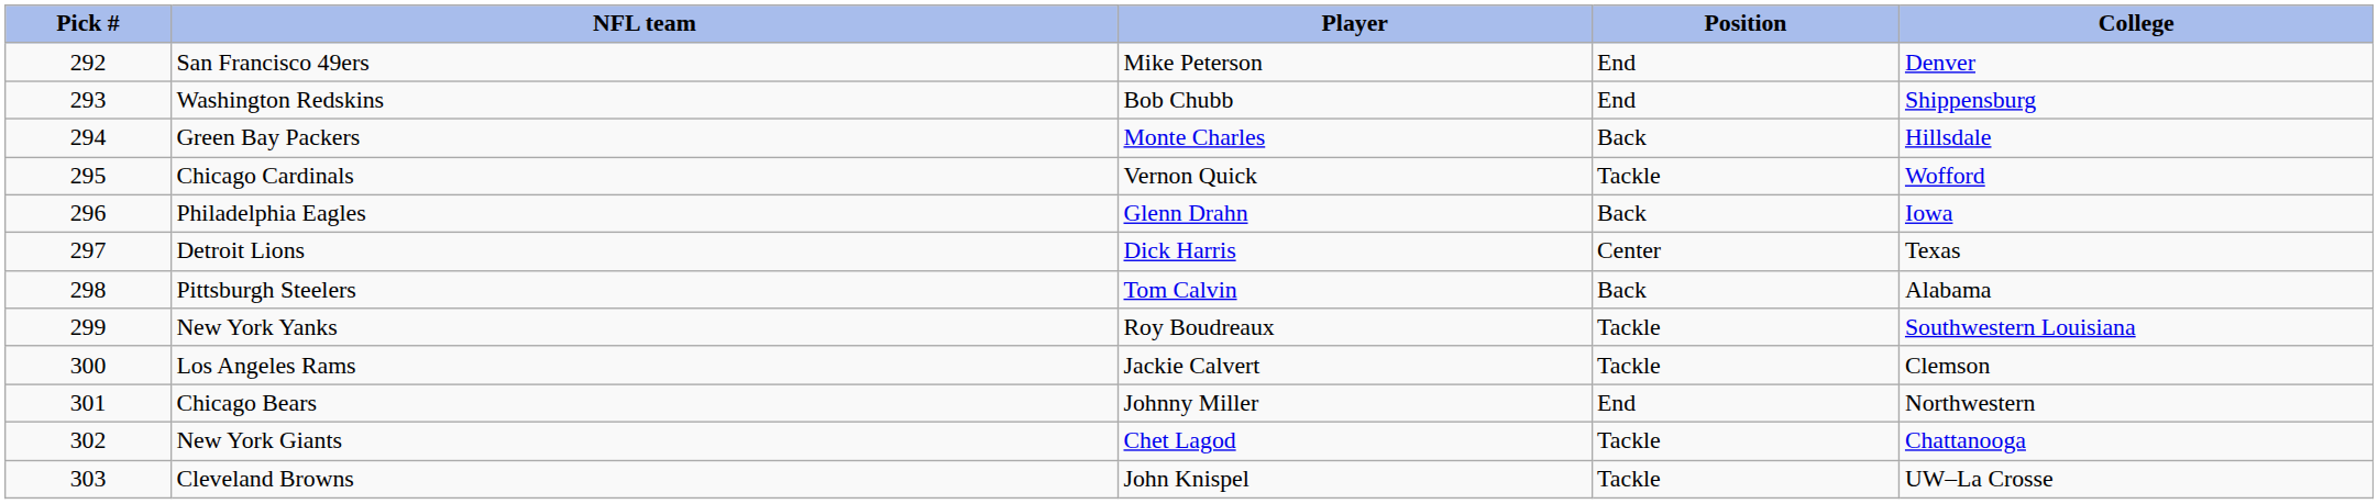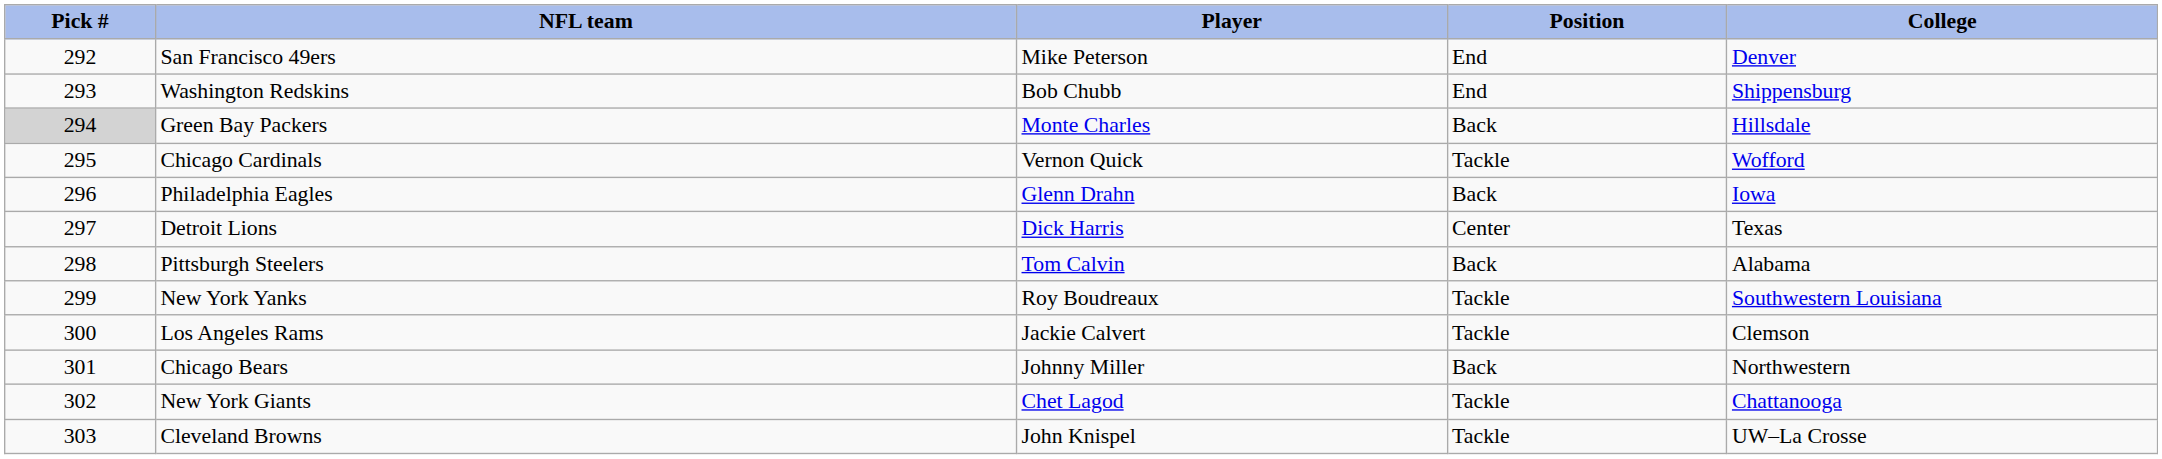 <table class="wikitable sortable sortable" style="width: 100%">
 <tr>
 <th style="background:#A8BDEC;" width=7%>Pick #</th>
 <th width=40% style="background:#A8BDEC;">NFL team</th>
 <th width=20% style="background:#A8BDEC;">Player</th>
 <th width=13% style="background:#A8BDEC;">Position</th>
 <th style="background:#A8BDEC;">College</th>
 </tr>
 <tr>
 <td align=center>292</td>
 <td>San Francisco 49ers</td>
 <td>Mike Peterson</td>
 <td>End</td>
 <td><a href='#'>Denver</a></td>
 </tr>
 <tr>
 <td align=center>293</td>
 <td>Washington Redskins</td>
 <td>Bob Chubb</td>
 <td>End</td>
 <td><a href='#'>Shippensburg</a></td>
 </tr>
 <tr>
-<td align=center>294</td>
+<td align=center style="background: lightgrey;">294</td>
 <td>Green Bay Packers</td>
 <td><a href='#'>Monte Charles</a></td>
 <td>Back</td>
 <td><a href='#'>Hillsdale</a></td>
 </tr>
 <tr>
 <td align=center>295</td>
 <td>Chicago Cardinals</td>
 <td>Vernon Quick</td>
 <td>Tackle</td>
 <td><a href='#'>Wofford</a></td>
 </tr>
 <tr>
 <td align=center>296</td>
 <td>Philadelphia Eagles</td>
 <td><a href='#'>Glenn Drahn</a></td>
 <td>Back</td>
 <td><a href='#'>Iowa</a></td>
 </tr>
 <tr>
 <td align=center>297</td>
 <td>Detroit Lions</td>
 <td><a href='#'>Dick Harris</a></td>
 <td>Center</td>
 <td>Texas</td>
 </tr>
 <tr>
 <td align=center>298</td>
 <td>Pittsburgh Steelers</td>
 <td><a href='#'>Tom Calvin</a></td>
 <td>Back</td>
 <td>Alabama</td>
 </tr>
 <tr>
 <td align=center>299</td>
 <td>New York Yanks</td>
 <td>Roy Boudreaux</td>
 <td>Tackle</td>
 <td><a href='#'>Southwestern Louisiana</a></td>
 </tr>
 <tr>
 <td align=center>300</td>
 <td>Los Angeles Rams</td>
 <td>Jackie Calvert</td>
 <td>Tackle</td>
 <td>Clemson</td>
 </tr>
 <tr>
 <td align=center>301</td>
 <td>Chicago Bears</td>
 <td>Johnny Miller</td>
-<td>End</td>
+<td>Back</td>
 <td>Northwestern</td>
 </tr>
 <tr>
 <td align=center>302</td>
 <td>New York Giants</td>
 <td><a href='#'>Chet Lagod</a></td>
 <td>Tackle</td>
 <td><a href='#'>Chattanooga</a></td>
 </tr>
 <tr>
 <td align=center>303</td>
 <td>Cleveland Browns</td>
 <td>John Knispel</td>
 <td>Tackle</td>
 <td>UW–La Crosse</td>
 </tr>
 </table>
